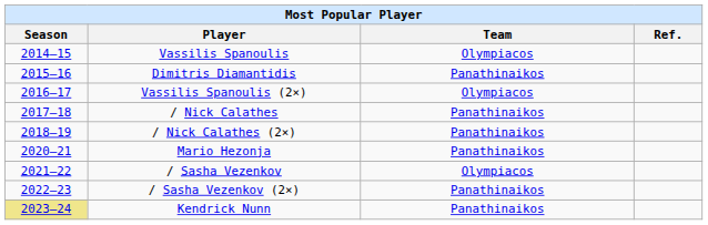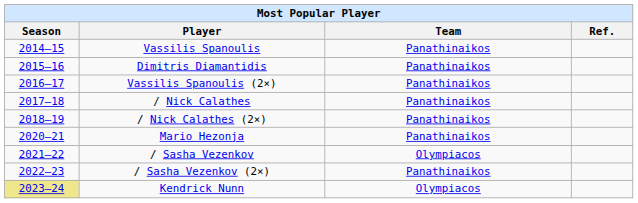 <table class="wikitable" style="text-align: center; width: 60%;">
 <tr>
 <td colspan="4" bgcolor="#D0E7FF"><strong>Most Popular Player</strong></td>
 </tr>
 <tr>
 <th width=5%>Season</th>
 <th width="20%">Player</th>
 <th width=20%>Team</th>
 <th width=5%>Ref.</th>
 </tr>
 <tr>
 <td><a href='#'>2014–15</a></td>
 <td> <a href='#'>Vassilis Spanoulis</a></td>
-<td><a href='#'>Olympiacos</a></td>
+<td><a href='#'>Panathinaikos</a></td>
 <td></td>
 </tr>
 <tr>
 <td><a href='#'>2015–16</a></td>
 <td> <a href='#'>Dimitris Diamantidis</a></td>
 <td><a href='#'>Panathinaikos</a></td>
 <td></td>
 </tr>
 <tr>
 <td><a href='#'>2016–17</a></td>
 <td> <a href='#'>Vassilis Spanoulis</a> (2×)</td>
-<td><a href='#'>Olympiacos</a></td>
+<td><a href='#'>Panathinaikos</a></td>
 <td></td>
 </tr>
 <tr>
 <td><a href='#'>2017–18</a></td>
 <td>/ <a href='#'>Nick Calathes</a></td>
 <td><a href='#'>Panathinaikos</a></td>
 <td></td>
 </tr>
 <tr>
 <td><a href='#'>2018–19</a></td>
 <td>/ <a href='#'>Nick Calathes</a> (2×)</td>
 <td><a href='#'>Panathinaikos</a></td>
 <td></td>
 </tr>
 <tr>
 <td><a href='#'>2020–21</a></td>
 <td> <a href='#'>Mario Hezonja</a></td>
 <td><a href='#'>Panathinaikos</a></td>
 <td></td>
 </tr>
 <tr>
 <td><a href='#'>2021–22</a></td>
 <td>/ <a href='#'>Sasha Vezenkov</a></td>
 <td><a href='#'>Olympiacos</a></td>
 <td></td>
 </tr>
 <tr>
 <td><a href='#'>2022–23</a></td>
 <td>/ <a href='#'>Sasha Vezenkov</a> (2×)</td>
 <td><a href='#'>Panathinaikos</a></td>
 <td></td>
 </tr>
 <tr>
 <td style="background: khaki;"><a href='#'>2023–24</a></td>
 <td> <a href='#'>Kendrick Nunn </a></td>
-<td><a href='#'>Panathinaikos</a></td>
+<td><a href='#'>Olympiacos</a></td>
 <td></td>
 </tr>
 </table>
